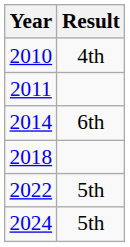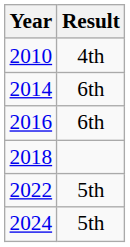 <table class="wikitable" style="text-align:center">
 <tr>
 <th>Year</th>
 <th>Result</th>
 </tr>
 <tr>
 <td><a href='#'>2010</a></td>
 <td>4th</td>
 </tr>
 <tr>
-<td><a href='#'>2011</a></td>
-<td></td>
+<td><a href='#'>2014</a></td>
+<td>6th</td>
 </tr>
 <tr>
-<td><a href='#'>2014</a></td>
+<td><a href='#'>2016</a></td>
 <td>6th</td>
 </tr>
 <tr>
 <td><a href='#'>2018</a></td>
 <td></td>
 </tr>
 <tr>
 <td><a href='#'>2022</a></td>
 <td>5th</td>
 </tr>
 <tr>
 <td><a href='#'>2024</a></td>
 <td>5th</td>
 </tr>
 </table>
